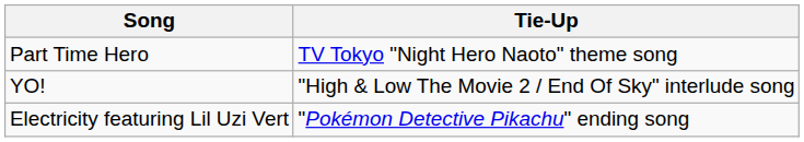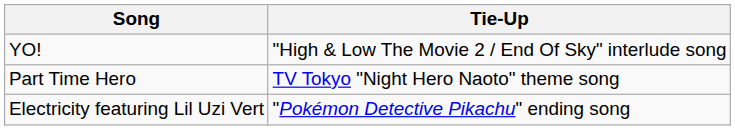 <table class="wikitable">
 <tr>
 <th>Song</th>
 <th>Tie-Up</th>
 </tr>
 <tr>
+<td>YO!</td>
+<td>"High & Low The Movie 2 / End Of Sky" interlude song</td>
+</tr>
+<tr>
 <td>Part Time Hero</td>
 <td><a href='#'>TV Tokyo</a> "Night Hero Naoto"  theme song</td>
-</tr>
-<tr>
-<td>YO!</td>
-<td>"High & Low The Movie 2 / End Of Sky" interlude song</td>
 </tr>
 <tr>
 <td>Electricity featuring Lil Uzi Vert</td>
 <td>"<em><a href='#'>Pokémon Detective Pikachu</a></em>" ending song</td>
 </tr>
 </table>
